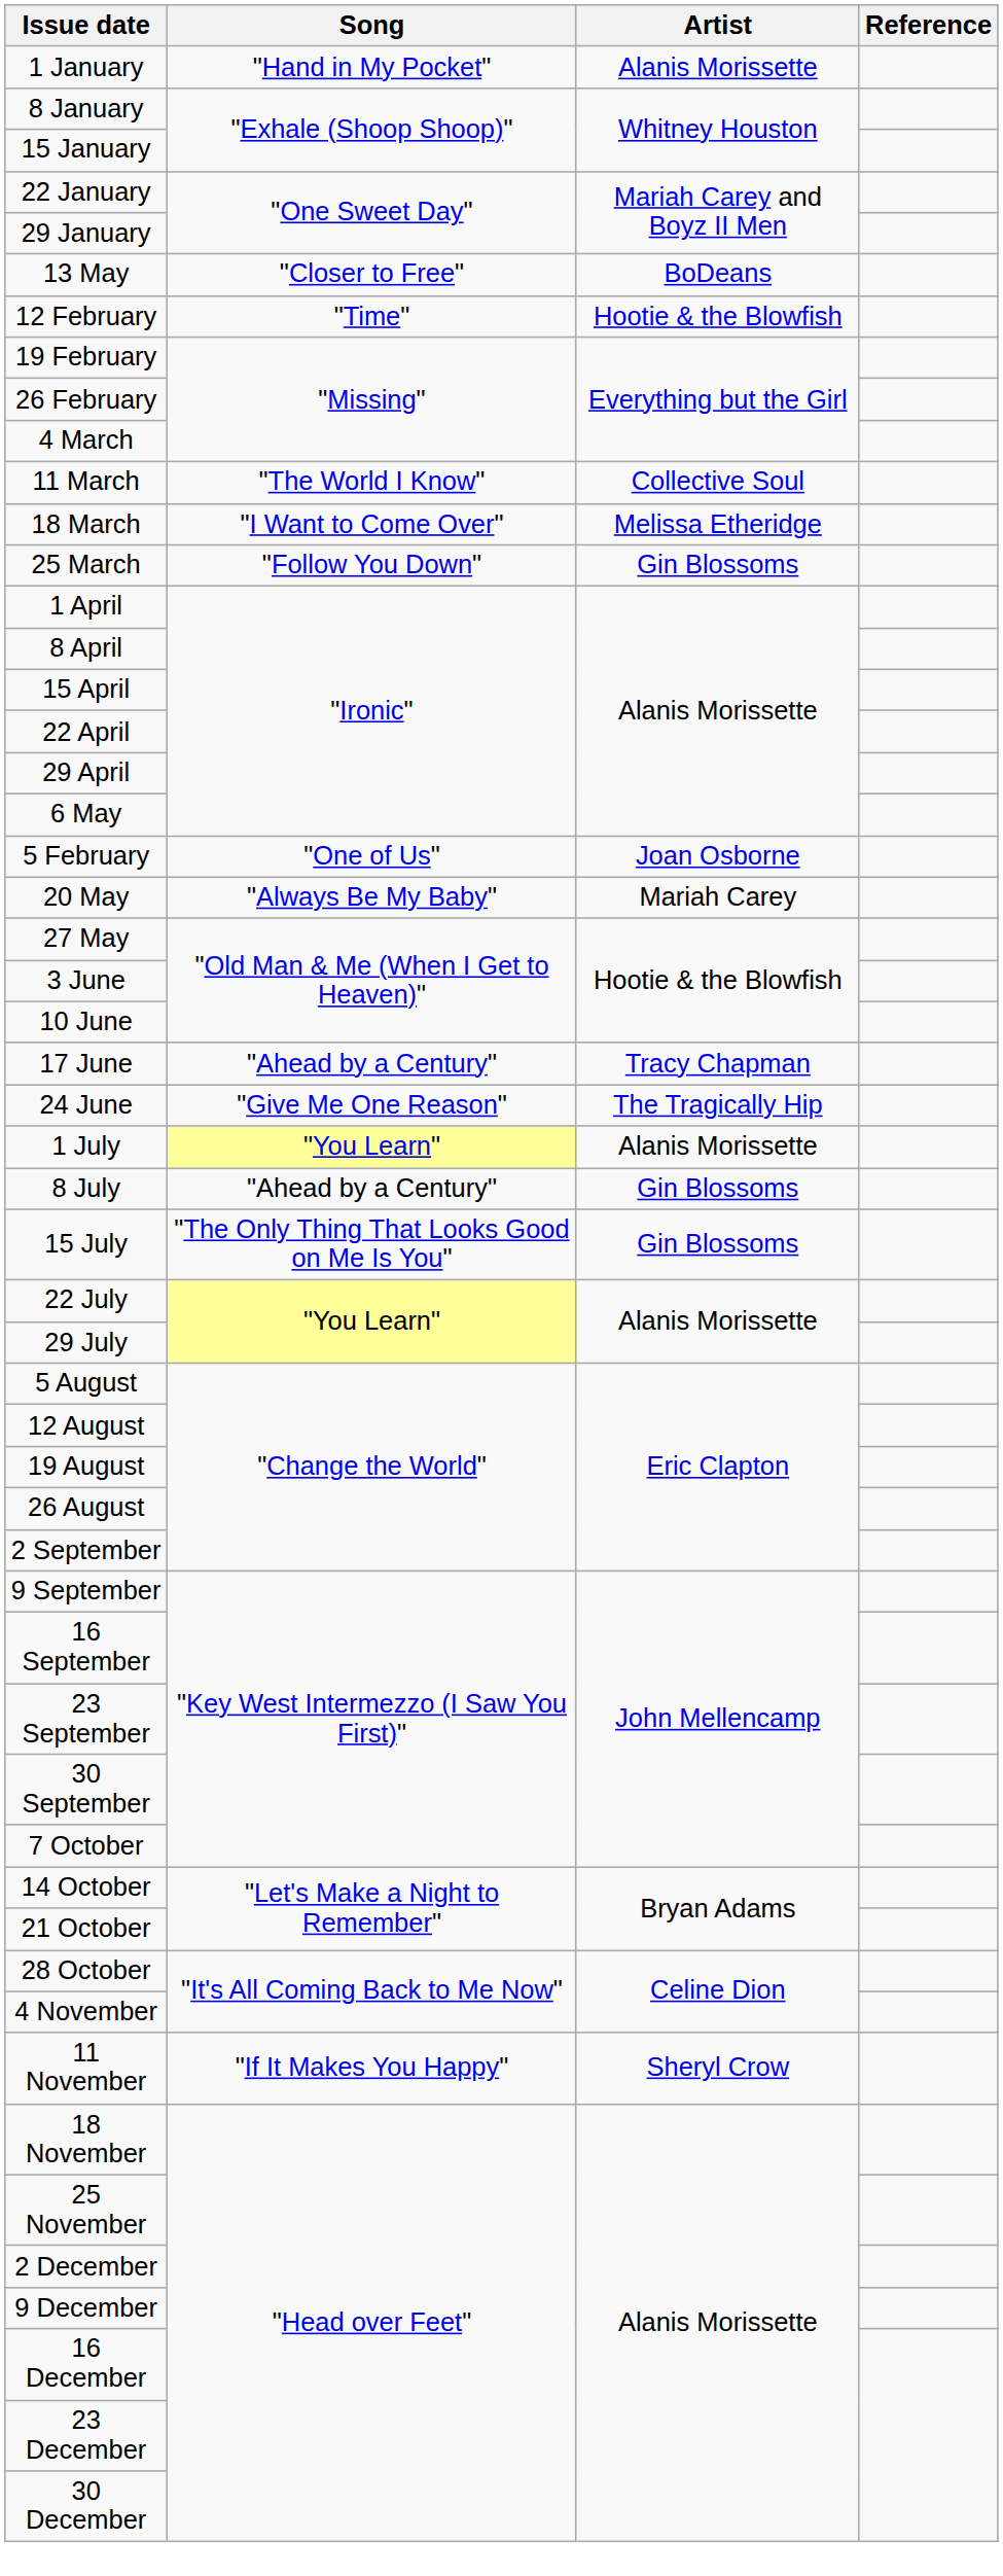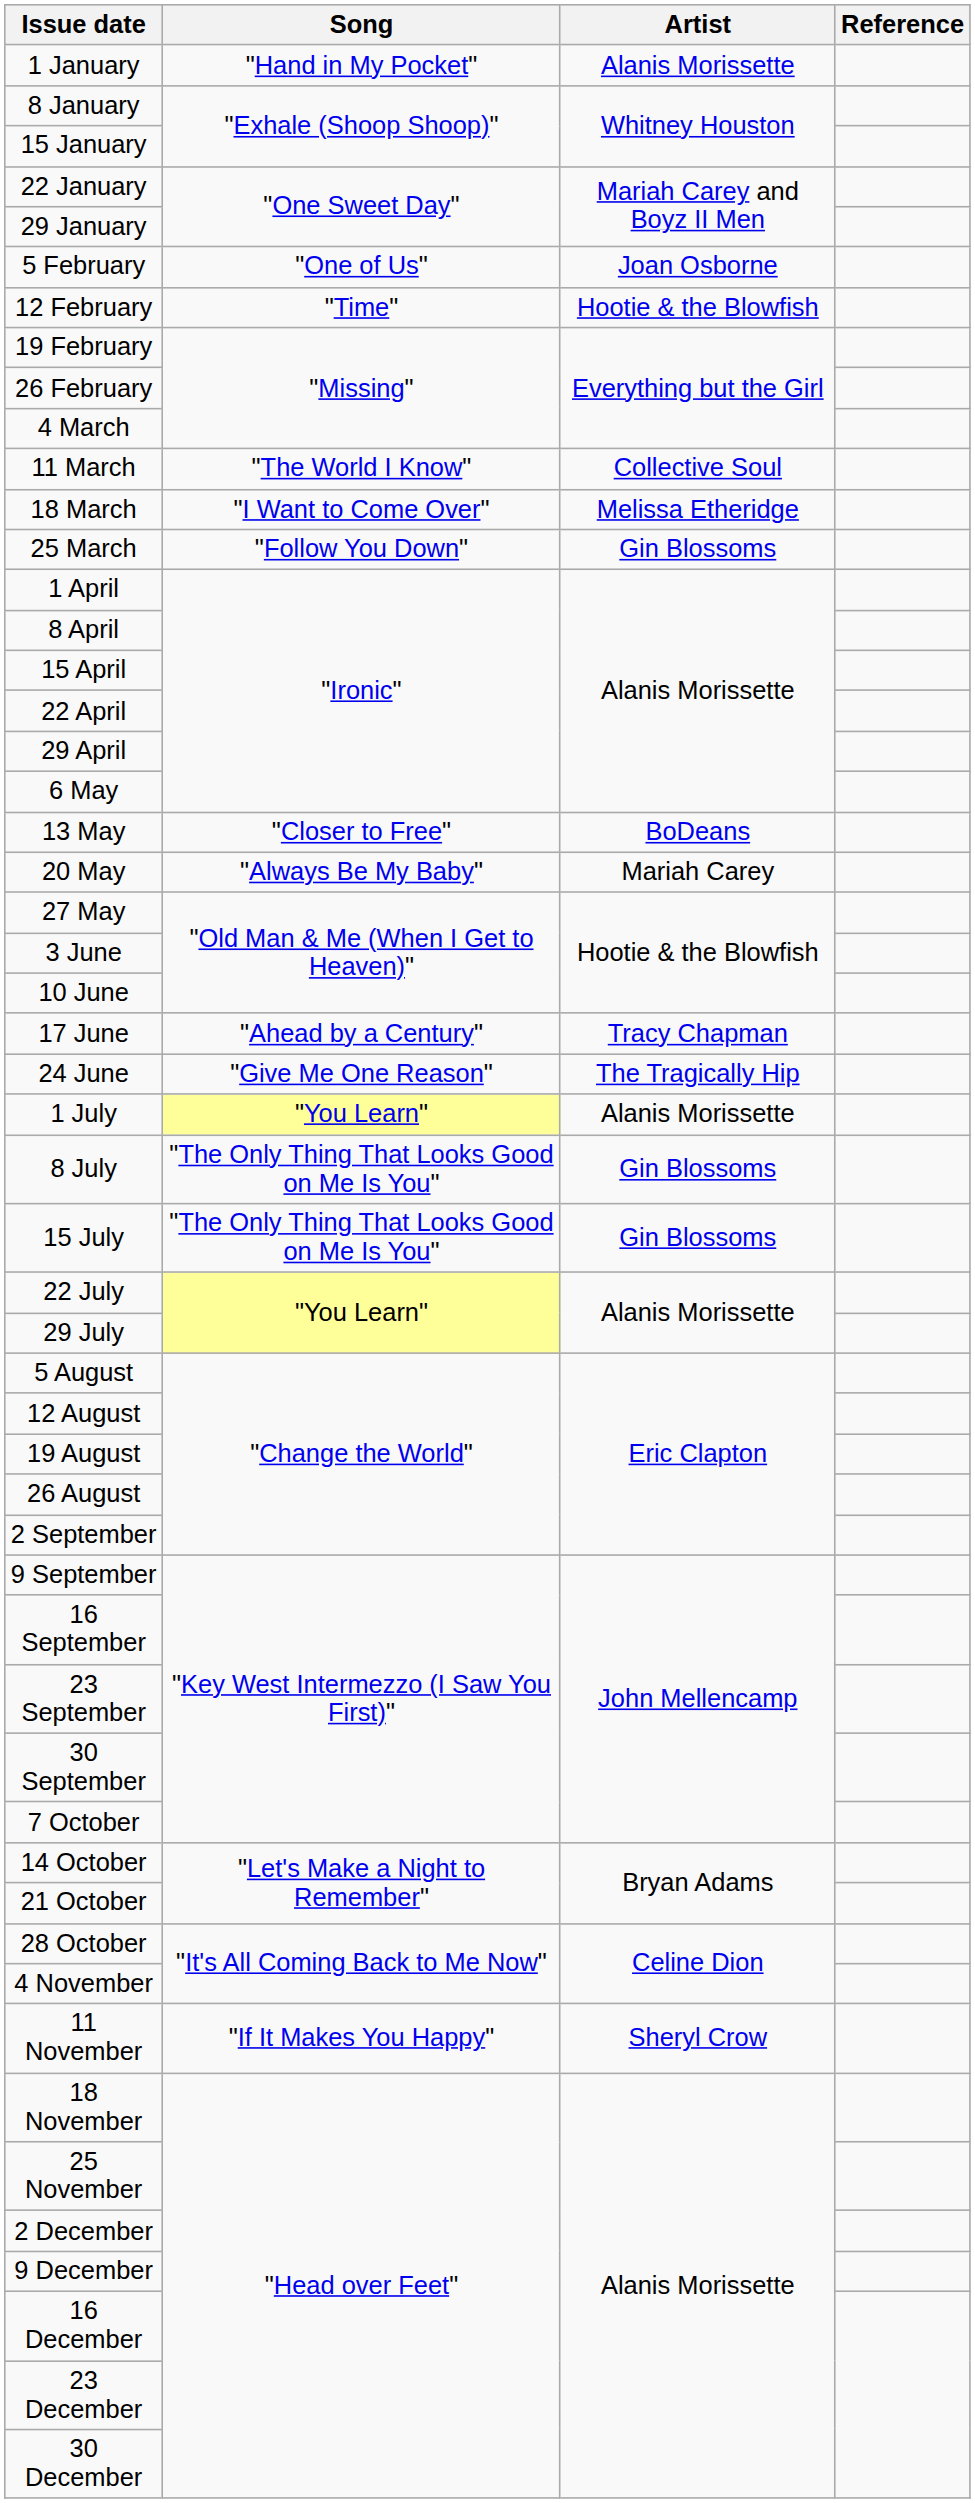 <table class="wikitable">
 <tr>
 <th align="center">Issue date</th>
 <th align="center">Song</th>
 <th align="center">Artist</th>
 <th align="center">Reference</th>
 </tr>
 <tr>
 <td align="center">1 January</td>
 <td align="center">"<a href='#'>Hand in My Pocket</a>"</td>
 <td align="center"><a href='#'>Alanis Morissette</a></td>
 <td align="center"></td>
 </tr>
 <tr>
 <td align="center">8 January</td>
 <td align="center" rowspan="2">"<a href='#'>Exhale (Shoop Shoop)</a>"</td>
 <td align="center" rowspan="2"><a href='#'>Whitney Houston</a></td>
 <td align="center"></td>
 </tr>
 <tr>
 <td align="center">15 January</td>
 <td align="center"></td>
 </tr>
 <tr>
 <td align="center">22 January</td>
 <td align="center" rowspan="2">"<a href='#'>One Sweet Day</a>"</td>
 <td align="center" rowspan="2"><a href='#'>Mariah Carey</a> and <a href='#'>Boyz II Men</a></td>
 <td align="center"></td>
 </tr>
 <tr>
 <td align="center">29 January</td>
 <td align="center"></td>
 </tr>
 <tr>
-<td align="center">13 May</td>
-<td align="center">"<a href='#'>Closer to Free</a>"</td>
-<td align="center"><a href='#'>BoDeans</a></td>
+<td align="center">5 February</td>
+<td align="center">"<a href='#'>One of Us</a>"</td>
+<td align="center"><a href='#'>Joan Osborne</a></td>
 <td align="center"></td>
 </tr>
 <tr>
 <td align="center">12 February</td>
 <td align="center">"<a href='#'>Time</a>"</td>
 <td align="center"><a href='#'>Hootie & the Blowfish</a></td>
 <td align="center"></td>
 </tr>
 <tr>
 <td align="center">19 February</td>
 <td align="center" rowspan="3">"<a href='#'>Missing</a>"</td>
 <td align="center" rowspan="3"><a href='#'>Everything but the Girl</a></td>
 <td align="center"></td>
 </tr>
 <tr>
 <td align="center">26 February</td>
 <td align="center"></td>
 </tr>
 <tr>
 <td align="center">4 March</td>
 <td align="center"></td>
 </tr>
 <tr>
 <td align="center">11 March</td>
 <td align="center">"<a href='#'>The World I Know</a>"</td>
 <td align="center"><a href='#'>Collective Soul</a></td>
 <td align="center"></td>
 </tr>
 <tr>
 <td align="center">18 March</td>
 <td align="center">"<a href='#'>I Want to Come Over</a>"</td>
 <td align="center"><a href='#'>Melissa Etheridge</a></td>
 <td align="center"></td>
 </tr>
 <tr>
 <td align="center">25 March</td>
 <td align="center">"<a href='#'>Follow You Down</a>"</td>
 <td align="center"><a href='#'>Gin Blossoms</a></td>
 <td align="center"></td>
 </tr>
 <tr>
 <td align="center">1 April</td>
 <td align="center" rowspan="6">"<a href='#'>Ironic</a>"</td>
 <td align="center" rowspan="6">Alanis Morissette</td>
 <td align="center"></td>
 </tr>
 <tr>
 <td align="center">8 April</td>
 <td align="center"></td>
 </tr>
 <tr>
 <td align="center">15 April</td>
 <td align="center"></td>
 </tr>
 <tr>
 <td align="center">22 April</td>
 <td align="center"></td>
 </tr>
 <tr>
 <td align="center">29 April</td>
 <td align="center"></td>
 </tr>
 <tr>
 <td align="center">6 May</td>
 <td align="center"></td>
 </tr>
 <tr>
-<td align="center">5 February</td>
-<td align="center">"<a href='#'>One of Us</a>"</td>
-<td align="center"><a href='#'>Joan Osborne</a></td>
+<td align="center">13 May</td>
+<td align="center">"<a href='#'>Closer to Free</a>"</td>
+<td align="center"><a href='#'>BoDeans</a></td>
 <td align="center"></td>
 </tr>
 <tr>
 <td align="center">20 May</td>
 <td align="center">"<a href='#'>Always Be My Baby</a>"</td>
 <td align="center">Mariah Carey</td>
 <td align="center"></td>
 </tr>
 <tr>
 <td align="center">27 May</td>
 <td align="center" rowspan="3">"<a href='#'>Old Man & Me (When I Get to Heaven)</a>"</td>
 <td align="center" rowspan="3">Hootie & the Blowfish</td>
 <td align="center"></td>
 </tr>
 <tr>
 <td align="center">3 June</td>
 <td align="center"></td>
 </tr>
 <tr>
 <td align="center">10 June</td>
 <td align="center"></td>
 </tr>
 <tr>
 <td align="center">17 June</td>
 <td align="center">"<a href='#'>Ahead by a Century</a>"</td>
 <td align="center"><a href='#'>Tracy Chapman</a></td>
 <td align="center"></td>
 </tr>
 <tr>
 <td align="center">24 June</td>
 <td align="center">"<a href='#'>Give Me One Reason</a>"</td>
 <td align="center"><a href='#'>The Tragically Hip</a></td>
 <td align="center"></td>
 </tr>
 <tr>
 <td align="center">1 July</td>
 <td bgcolor=#FFFF99 align="center">"<a href='#'>You Learn</a>"</td>
 <td align="center">Alanis Morissette</td>
 <td align="center"></td>
 </tr>
 <tr>
 <td align="center">8 July</td>
-<td align="center">"Ahead by a Century"</td>
+<td align="center">"<a href='#'>The Only Thing That Looks Good on Me Is You</a>"</td>
 <td align="center"><a href='#'>Gin Blossoms</a></td>
 <td align="center"></td>
 </tr>
 <tr>
 <td align="center">15 July</td>
 <td align="center">"<a href='#'>The Only Thing That Looks Good on Me Is You</a>"</td>
 <td align="center"><a href='#'>Gin Blossoms</a></td>
 <td align="center"></td>
 </tr>
 <tr>
 <td align="center">22 July</td>
 <td bgcolor=#FFFF99 align="center" rowspan="2">"You Learn"</td>
 <td align="center" rowspan="2">Alanis Morissette</td>
 <td align="center"></td>
 </tr>
 <tr>
 <td align="center">29 July</td>
 <td align="center"></td>
 </tr>
 <tr>
 <td align="center">5 August</td>
 <td align="center" rowspan="5">"<a href='#'>Change the World</a>"</td>
 <td align="center" rowspan="5"><a href='#'>Eric Clapton</a></td>
 <td align="center"></td>
 </tr>
 <tr>
 <td align="center">12 August</td>
 <td align="center"></td>
 </tr>
 <tr>
 <td align="center">19 August</td>
 <td align="center"></td>
 </tr>
 <tr>
 <td align="center">26 August</td>
 <td align="center"></td>
 </tr>
 <tr>
 <td align="center">2 September</td>
 <td align="center"></td>
 </tr>
 <tr>
 <td align="center">9 September</td>
 <td align="center" rowspan="5">"<a href='#'>Key West Intermezzo (I Saw You First)</a>"</td>
 <td align="center" rowspan="5"><a href='#'>John Mellencamp</a></td>
 <td align="center"></td>
 </tr>
 <tr>
 <td align="center">16 September</td>
 <td align="center"></td>
 </tr>
 <tr>
 <td align="center">23 September</td>
 <td align="center"></td>
 </tr>
 <tr>
 <td align="center">30 September</td>
 <td align="center"></td>
 </tr>
 <tr>
 <td align="center">7 October</td>
 <td align="center"></td>
 </tr>
 <tr>
 <td align="center">14 October</td>
 <td align="center" rowspan="2">"<a href='#'>Let's Make a Night to Remember</a>"</td>
 <td align="center" rowspan="2">Bryan Adams</td>
 <td align="center"></td>
 </tr>
 <tr>
 <td align="center">21 October</td>
 <td align="center"></td>
 </tr>
 <tr>
 <td align="center">28 October</td>
 <td align="center" rowspan="2">"<a href='#'>It's All Coming Back to Me Now</a>"</td>
 <td align="center" rowspan="2"><a href='#'>Celine Dion</a></td>
 <td align="center"></td>
 </tr>
 <tr>
 <td align="center">4 November</td>
 <td align="center"></td>
 </tr>
 <tr>
 <td align="center">11 November</td>
 <td align="center">"<a href='#'>If It Makes You Happy</a>"</td>
 <td align="center"><a href='#'>Sheryl Crow</a></td>
 <td align="center"></td>
 </tr>
 <tr>
 <td align="center">18 November</td>
 <td align="center" rowspan="7">"<a href='#'>Head over Feet</a>"</td>
 <td align="center" rowspan="7">Alanis Morissette</td>
 <td align="center"></td>
 </tr>
 <tr>
 <td align="center">25 November</td>
 <td align="center"></td>
 </tr>
 <tr>
 <td align="center">2 December</td>
 <td align="center"></td>
 </tr>
 <tr>
 <td align="center">9 December</td>
 <td align="center"></td>
 </tr>
 <tr>
 <td align="center">16 December</td>
 <td align="center" rowspan="3"></td>
 </tr>
 <tr>
 <td align="center">23 December</td>
 </tr>
 <tr>
 <td align="center">30 December</td>
 </tr>
 </table>
